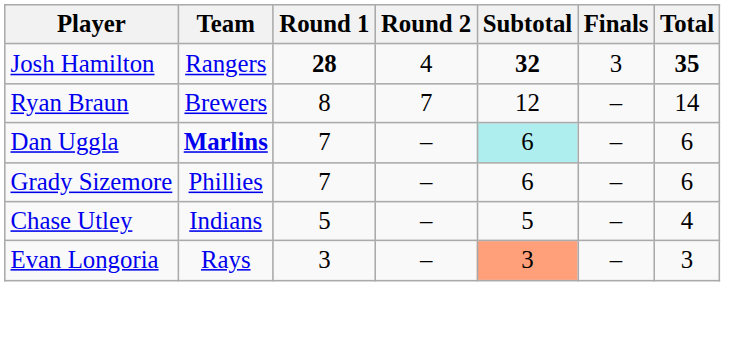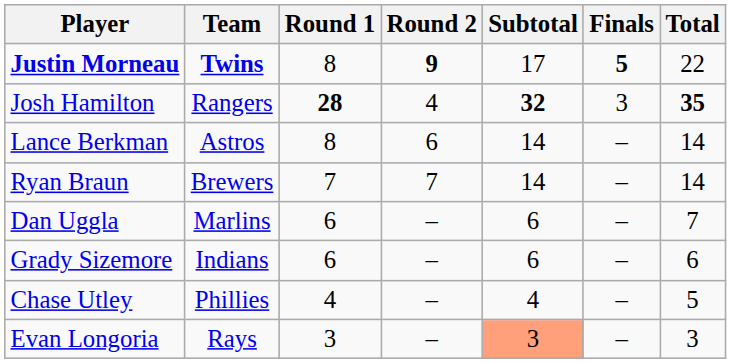 <table class="wikitable" style="font-size: 100%; text-align:center;">
 <tr>
 <th>Player</th>
 <th>Team</th>
 <th>Round 1</th>
 <th>Round 2</th>
 <th>Subtotal</th>
 <th>Finals</th>
 <th>Total</th>
 </tr>
 <tr>
+<td align="left"><strong><a href='#'>Justin Morneau</a></strong></td>
+<td><strong><a href='#'>Twins</a></strong></td>
+<td>8</td>
+<td><strong>9</strong></td>
+<td>17</td>
+<td><strong>5</strong></td>
+<td>22</td>
+</tr>
+<tr>
 <td align="left"><a href='#'>Josh Hamilton</a></td>
 <td><a href='#'>Rangers</a></td>
 <td><strong>28</strong></td>
 <td>4</td>
 <td><strong>32</strong></td>
 <td>3</td>
 <td><strong>35</strong></td>
 </tr>
 <tr>
+<td align="left"><a href='#'>Lance Berkman</a></td>
+<td><a href='#'>Astros</a></td>
+<td>8</td>
+<td>6</td>
+<td>14</td>
+<td>–</td>
+<td>14</td>
+</tr>
+<tr>
 <td align="left"><a href='#'>Ryan Braun</a></td>
 <td><a href='#'>Brewers</a></td>
-<td>8</td>
 <td>7</td>
-<td>12</td>
+<td>7</td>
+<td>14</td>
 <td>–</td>
 <td>14</td>
 </tr>
 <tr>
 <td align="left"><a href='#'>Dan Uggla</a></td>
-<td><strong><a href='#'>Marlins</a></strong></td>
-<td>7</td>
-<td>–</td>
-<td style="background: paleturquoise;">6</td>
+<td><a href='#'>Marlins</a></td>
+<td>6</td>
 <td>–</td>
 <td>6</td>
+<td>–</td>
+<td>7</td>
 </tr>
 <tr>
 <td align="left"><a href='#'>Grady Sizemore</a></td>
-<td><a href='#'>Phillies</a></td>
-<td>7</td>
+<td><a href='#'>Indians</a></td>
+<td>6</td>
 <td>–</td>
 <td>6</td>
 <td>–</td>
 <td>6</td>
 </tr>
 <tr>
 <td align="left"><a href='#'>Chase Utley</a></td>
-<td><a href='#'>Indians</a></td>
-<td>5</td>
+<td><a href='#'>Phillies</a></td>
+<td>4</td>
+<td>–</td>
+<td>4</td>
 <td>–</td>
 <td>5</td>
-<td>–</td>
-<td>4</td>
 </tr>
 <tr>
 <td align="left"><a href='#'>Evan Longoria</a></td>
 <td><a href='#'>Rays</a></td>
 <td>3</td>
 <td>–</td>
 <td style="background: lightsalmon;">3</td>
 <td>–</td>
 <td>3</td>
 </tr>
 </table>
